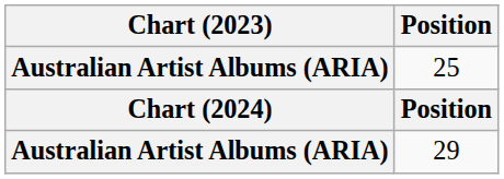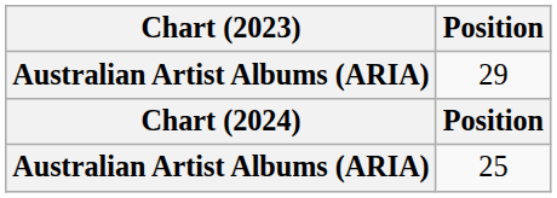 <table class="wikitable sortable plainrowheaders" style="text-align:center">
 <tr>
 <th scope="col">Chart (2023)</th>
 <th scope="col">Position</th>
 </tr>
 <tr>
 <th scope="row">Australian Artist Albums (ARIA)</th>
-<td>25</td>
+<td>29</td>
 </tr>
 <tr>
 <th scope="col">Chart (2024)</th>
 <th scope="col">Position</th>
 </tr>
 <tr>
 <th scope="row">Australian Artist Albums (ARIA)</th>
-<td>29</td>
+<td>25</td>
 </tr>
 </table>
